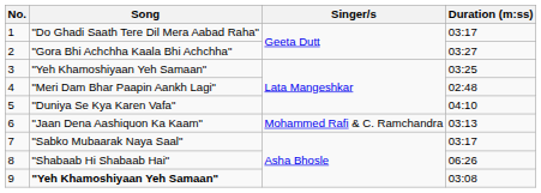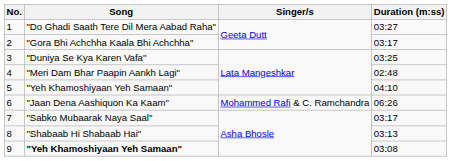 <table class="wikitable" style="font-size:95%;">
 <tr>
 <th>No.</th>
 <th>Song</th>
 <th>Singer/s</th>
 <th>Duration (m:ss)</th>
 </tr>
 <tr>
 <td>1</td>
 <td>"Do Ghadi Saath Tere Dil Mera Aabad Raha"</td>
 <td rowspan=2><a href='#'>Geeta Dutt</a></td>
-<td>03:17</td>
+<td>03:27</td>
 </tr>
 <tr>
 <td>2</td>
 <td>"Gora Bhi Achchha Kaala Bhi Achchha"</td>
-<td>03:27</td>
+<td>03:17</td>
 </tr>
 <tr>
 <td>3</td>
-<td>"Yeh Khamoshiyaan Yeh Samaan"</td>
+<td>"Duniya Se Kya Karen Vafa"</td>
 <td rowspan=3><a href='#'>Lata Mangeshkar</a></td>
 <td>03:25</td>
 </tr>
 <tr>
 <td>4</td>
 <td>"Meri Dam Bhar Paapin Aankh Lagi"</td>
 <td>02:48</td>
 </tr>
 <tr>
 <td>5</td>
-<td>"Duniya Se Kya Karen Vafa"</td>
+<td>"Yeh Khamoshiyaan Yeh Samaan"</td>
 <td>04:10</td>
 </tr>
 <tr>
 <td>6</td>
 <td>"Jaan Dena Aashiquon Ka Kaam"</td>
 <td><a href='#'>Mohammed Rafi</a> & C. Ramchandra</td>
-<td>03:13</td>
+<td>06:26</td>
 </tr>
 <tr>
 <td>7</td>
 <td>"Sabko Mubaarak Naya Saal"</td>
 <td rowspan=3><a href='#'>Asha Bhosle</a></td>
 <td>03:17</td>
 </tr>
 <tr>
 <td>8</td>
 <td>"Shabaab Hi Shabaab Hai"</td>
-<td>06:26</td>
+<td>03:13</td>
 </tr>
 <tr>
 <td>9</td>
 <td><strong>"Yeh Khamoshiyaan Yeh Samaan"</strong></td>
 <td>03:08</td>
 </tr>
 </table>
